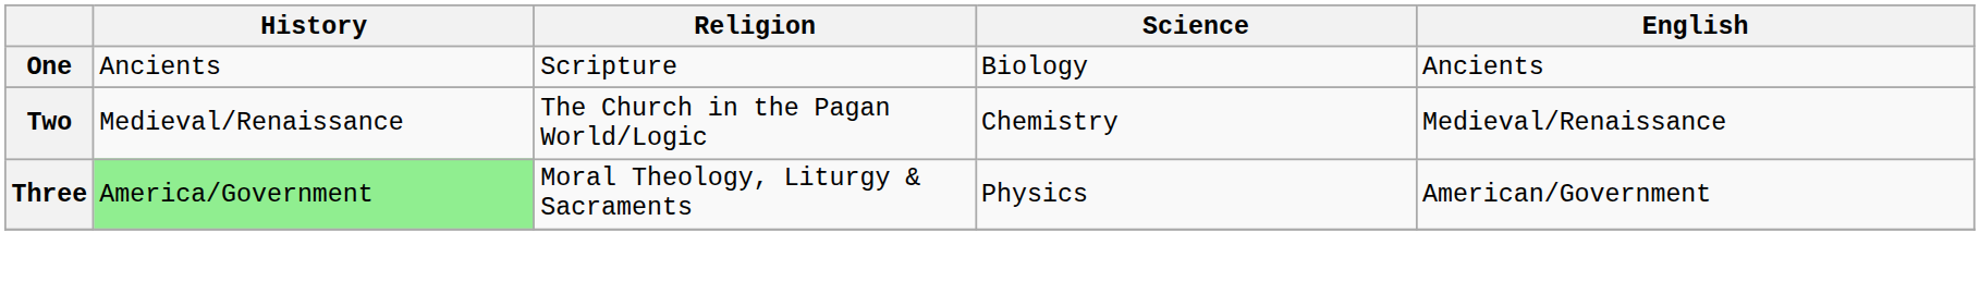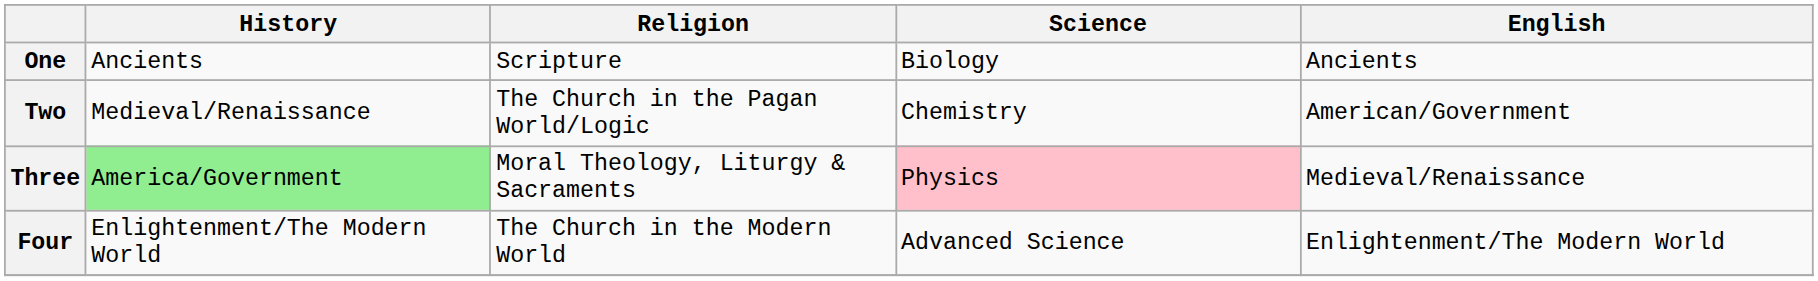 <table class="wikitable">
 <tr>
 <th></th>
 <th>History</th>
 <th>Religion</th>
 <th>Science</th>
 <th>English</th>
 </tr>
 <tr>
 <th>One</th>
 <td style="width: 220px;">Ancients</td>
 <td>Scripture</td>
 <td style="width: 220px;">Biology</td>
 <td style="width: 280px;">Ancients</td>
 </tr>
 <tr>
 <th>Two</th>
 <td>Medieval/Renaissance</td>
 <td style="width: 220px;">The Church in the Pagan World/Logic</td>
 <td>Chemistry</td>
-<td>Medieval/Renaissance</td>
+<td>American/Government</td>
 </tr>
 <tr>
 <th>Three</th>
 <td style="background: lightgreen;">America/Government</td>
 <td>Moral Theology, Liturgy & Sacraments</td>
-<td>Physics</td>
-<td>American/Government</td>
+<td style="background: pink;">Physics</td>
+<td>Medieval/Renaissance</td>
+</tr>
+<tr>
+<th>Four</th>
+<td>Enlightenment/The Modern World</td>
+<td>The Church in the Modern World</td>
+<td>Advanced Science</td>
+<td>Enlightenment/The Modern World</td>
 </tr>
 <tr>
 </tr>
 </table>
